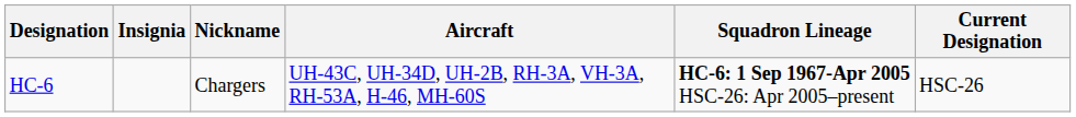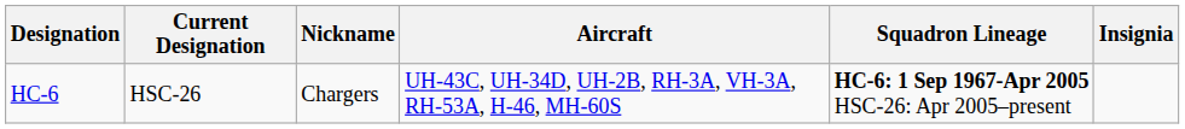 <table class="wikitable">
 <tr>
 <th>Designation</th>
-<th>Insignia</th>
+<th>Current Designation</th>
 <th>Nickname</th>
 <th>Aircraft</th>
 <th>Squadron Lineage</th>
-<th>Current Designation</th>
+<th>Insignia</th>
 </tr>
 <tr>
 <td><a href='#'>HC-6</a></td>
-<td></td>
+<td>HSC-26</td>
 <td>Chargers</td>
 <td><a href='#'>UH-43C</a>, <a href='#'>UH-34D</a>, <a href='#'>UH-2B</a>, <a href='#'>RH-3A</a>, <a href='#'>VH-3A</a>, <a href='#'>RH-53A</a>, <a href='#'>H-46</a>, <a href='#'>MH-60S</a></td>
 <td style="white-space: nowrap;"><strong>HC-6: 1 Sep 1967-Apr 2005</strong><br>HSC-26: Apr 2005–present</td>
-<td>HSC-26</td>
+<td></td>
 </tr>
 </table>
